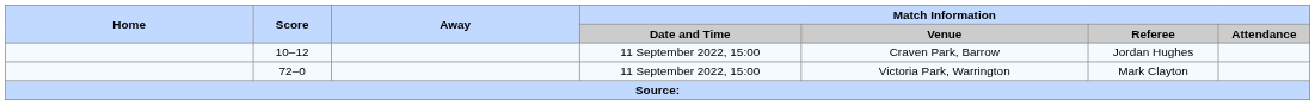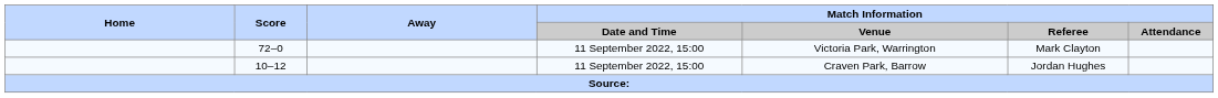 <table border="1" style="border-collapse:collapse; font-size:90%; text-align:center;" cellpadding="3" cellspacing="0" width="100%">
 <tr style="background:#C1D8ff;">
 <th rowspan="2" scope="col" width="19%">Home</th>
 <th rowspan="2" scope="col" width="6%">Score</th>
 <th rowspan="2" scope="col" width="19%">Away</th>
 <th colspan=4>Match Information</th>
 </tr>
 <tr style="background:#CCCCCC;">
 <th scope="col" width="17%">Date and Time</th>
 <th scope="col" width="22%">Venue</th>
 <th scope="col" width="10%">Referee</th>
 <th scope="col" width="10%">Attendance</th>
 </tr>
 <tr style="background:#F5FAFF;">
 <td></td>
+<td>72–0</td>
+<td></td>
+<td>11 September 2022, 15:00</td>
+<td>Victoria Park, Warrington</td>
+<td>Mark Clayton</td>
+<td></td>
+</tr>
+<tr style="background:#F5FAFF;">
+<td></td>
 <td>10–12</td>
 <td></td>
 <td>11 September 2022, 15:00</td>
 <td>Craven Park, Barrow</td>
 <td>Jordan Hughes</td>
 <td></td>
 </tr>
-<tr style="background:#F5FAFF;">
-<td></td>
-<td>72–0</td>
-<td></td>
-<td>11 September 2022, 15:00</td>
-<td>Victoria Park, Warrington</td>
-<td>Mark Clayton</td>
-<td></td>
-</tr>
 <tr style="background:#c1d8ff;">
 <th colspan="7">Source:</th>
 </tr>
 </table>
